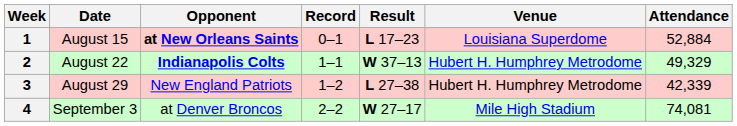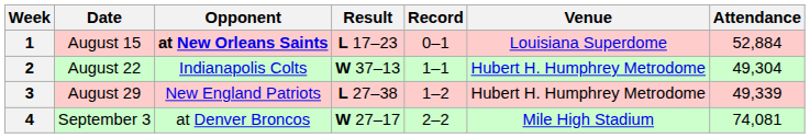 <table class="wikitable" style="text-align:center">
 <tr>
 <th>Week</th>
 <th>Date</th>
 <th>Opponent</th>
+<th>Result</th>
 <th>Record</th>
-<th>Result</th>
 <th>Venue</th>
 <th>Attendance</th>
 </tr>
 <tr style="background:#ffcccc">
 <th>1</th>
 <td>August 15</td>
 <td><strong>at <a href='#'>New Orleans Saints</a></strong></td>
+<td><strong>L</strong> 17–23</td>
 <td>0–1</td>
-<td><strong>L</strong> 17–23</td>
 <td><a href='#'>Louisiana Superdome</a></td>
 <td>52,884</td>
 </tr>
 <tr style="background:#ccffcc">
 <th>2</th>
 <td>August 22</td>
-<td><strong><a href='#'>Indianapolis Colts</a></strong></td>
+<td><a href='#'>Indianapolis Colts</a></td>
+<td><strong>W</strong> 37–13</td>
 <td>1–1</td>
-<td><strong>W</strong> 37–13</td>
 <td><a href='#'>Hubert H. Humphrey Metrodome</a></td>
-<td>49,329</td>
+<td>49,304</td>
 </tr>
 <tr style="background:#ffcccc">
 <th>3</th>
 <td>August 29</td>
 <td><a href='#'>New England Patriots</a></td>
+<td><strong>L</strong> 27–38</td>
 <td>1–2</td>
-<td><strong>L</strong> 27–38</td>
 <td>Hubert H. Humphrey Metrodome</td>
-<td>42,339</td>
+<td>49,339</td>
 </tr>
 <tr style="background:#ccffcc">
 <th>4</th>
 <td>September 3</td>
 <td>at <a href='#'>Denver Broncos</a></td>
+<td><strong>W</strong> 27–17</td>
 <td>2–2</td>
-<td><strong>W</strong> 27–17</td>
 <td><a href='#'>Mile High Stadium</a></td>
 <td>74,081</td>
 </tr>
 </table>
